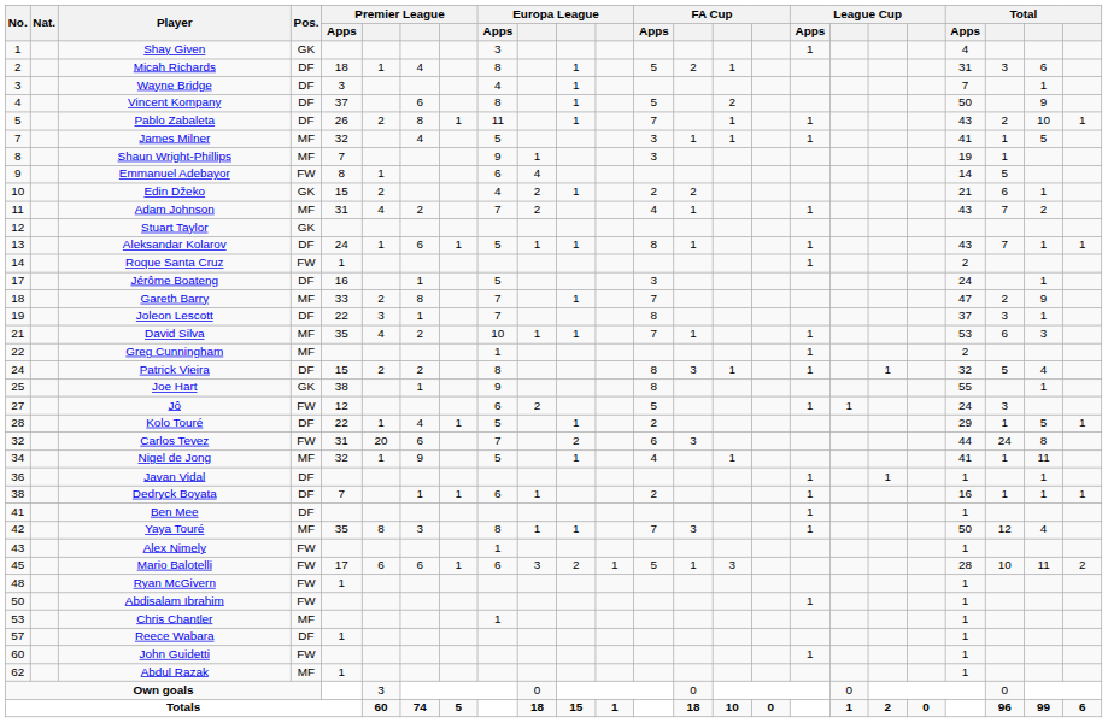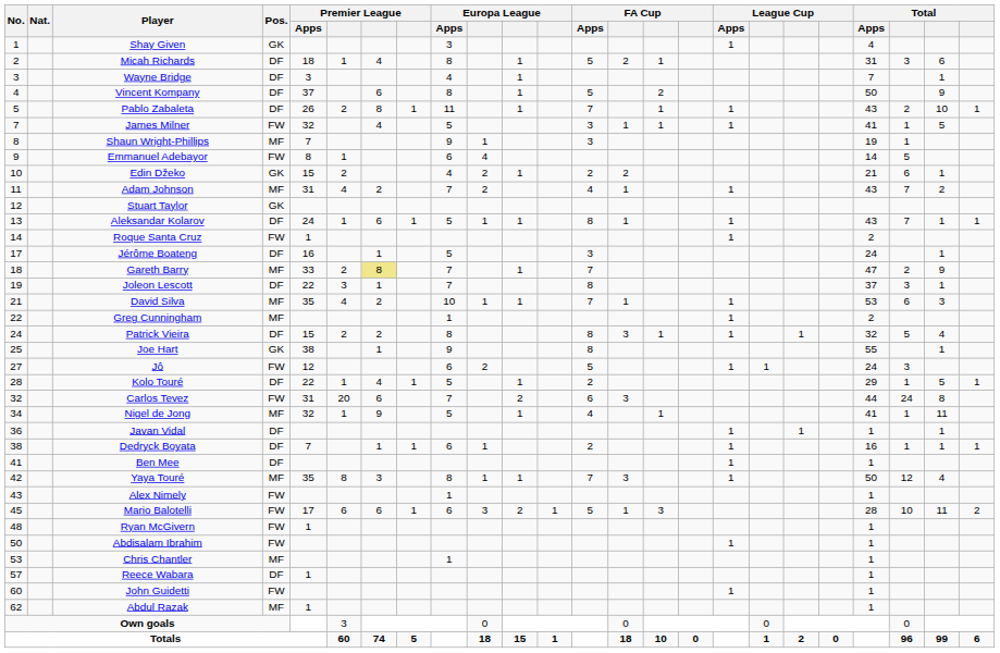 <table class="wikitable sortable alternance" style="font-size:86%; text-align:center; line-height:14px; width:100%;">
 <tr>
 <th rowspan="2" style="width:10px;">No.</th>
 <th rowspan="2" style="width:10px;">Nat.</th>
 <th rowspan="2" scope="col" style="width:275px;">Player</th>
 <th rowspan="2" style="width:10px;">Pos.</th>
 <th colspan="4">Premier League</th>
 <th colspan="4">Europa League</th>
 <th colspan="4">FA Cup</th>
 <th colspan="4">League Cup</th>
 <th colspan="4">Total</th>
 </tr>
 <tr style="text-align:center;">
 <th width=40>Apps</th>
 <th width=40></th>
 <th width=40></th>
 <th width=40></th>
 <th width=40>Apps</th>
 <th width=40></th>
 <th width=40></th>
 <th width=40></th>
 <th width=40>Apps</th>
 <th width=40></th>
 <th width=40></th>
 <th width=40></th>
 <th width=40>Apps</th>
 <th width=40></th>
 <th width=40></th>
 <th width=40></th>
 <th width=40>Apps</th>
 <th width=40></th>
 <th width=40></th>
 <th width=40></th>
 </tr>
 <tr>
 <td>1</td>
 <td></td>
 <td><a href='#'>Shay Given</a></td>
 <td>GK</td>
 <td></td>
 <td></td>
 <td></td>
 <td></td>
 <td>3</td>
 <td></td>
 <td></td>
 <td></td>
 <td></td>
 <td></td>
 <td></td>
 <td></td>
 <td>1</td>
 <td></td>
 <td></td>
 <td></td>
 <td>4</td>
 <td></td>
 <td></td>
 <td></td>
 </tr>
 <tr>
 <td>2</td>
 <td></td>
 <td><a href='#'>Micah Richards</a></td>
 <td>DF</td>
 <td>18</td>
 <td>1</td>
 <td>4</td>
 <td></td>
 <td>8</td>
 <td></td>
 <td>1</td>
 <td></td>
 <td>5</td>
 <td>2</td>
 <td>1</td>
 <td></td>
 <td></td>
 <td></td>
 <td></td>
 <td></td>
 <td>31</td>
 <td>3</td>
 <td>6</td>
 <td></td>
 </tr>
 <tr>
 <td>3</td>
 <td></td>
 <td><a href='#'>Wayne Bridge</a></td>
 <td>DF</td>
 <td>3</td>
 <td></td>
 <td></td>
 <td></td>
 <td>4</td>
 <td></td>
 <td>1</td>
 <td></td>
 <td></td>
 <td></td>
 <td></td>
 <td></td>
 <td></td>
 <td></td>
 <td></td>
 <td></td>
 <td>7</td>
 <td></td>
 <td>1</td>
 <td></td>
 </tr>
 <tr>
 <td>4</td>
 <td></td>
 <td><a href='#'>Vincent Kompany</a></td>
 <td>DF</td>
 <td>37</td>
 <td></td>
 <td>6</td>
 <td></td>
 <td>8</td>
 <td></td>
 <td>1</td>
 <td></td>
 <td>5</td>
 <td></td>
 <td>2</td>
 <td></td>
 <td></td>
 <td></td>
 <td></td>
 <td></td>
 <td>50</td>
 <td></td>
 <td>9</td>
 <td></td>
 </tr>
 <tr>
 <td>5</td>
 <td></td>
 <td><a href='#'>Pablo Zabaleta</a></td>
 <td>DF</td>
 <td>26</td>
 <td>2</td>
 <td>8</td>
 <td>1</td>
 <td>11</td>
 <td></td>
 <td>1</td>
 <td></td>
 <td>7</td>
 <td></td>
 <td>1</td>
 <td></td>
 <td>1</td>
 <td></td>
 <td></td>
 <td></td>
 <td>43</td>
 <td>2</td>
 <td>10</td>
 <td>1</td>
 </tr>
 <tr>
 <td>7</td>
 <td></td>
 <td><a href='#'>James Milner</a></td>
-<td>MF</td>
+<td>FW</td>
 <td>32</td>
 <td></td>
 <td>4</td>
 <td></td>
 <td>5</td>
 <td></td>
 <td></td>
 <td></td>
 <td>3</td>
 <td>1</td>
 <td>1</td>
 <td></td>
 <td>1</td>
 <td></td>
 <td></td>
 <td></td>
 <td>41</td>
 <td>1</td>
 <td>5</td>
 <td></td>
 </tr>
 <tr>
 <td>8</td>
 <td></td>
 <td><a href='#'>Shaun Wright-Phillips</a></td>
 <td>MF</td>
 <td>7</td>
 <td></td>
 <td></td>
 <td></td>
 <td>9</td>
 <td>1</td>
 <td></td>
 <td></td>
 <td>3</td>
 <td></td>
 <td></td>
 <td></td>
 <td></td>
 <td></td>
 <td></td>
 <td></td>
 <td>19</td>
 <td>1</td>
 <td></td>
 <td></td>
 </tr>
 <tr>
 <td>9</td>
 <td></td>
 <td><a href='#'>Emmanuel Adebayor</a></td>
 <td>FW</td>
 <td>8</td>
 <td>1</td>
 <td></td>
 <td></td>
 <td>6</td>
 <td>4</td>
 <td></td>
 <td></td>
 <td></td>
 <td></td>
 <td></td>
 <td></td>
 <td></td>
 <td></td>
 <td></td>
 <td></td>
 <td>14</td>
 <td>5</td>
 <td></td>
 <td></td>
 </tr>
 <tr>
 <td>10</td>
 <td></td>
 <td><a href='#'>Edin Džeko</a></td>
 <td>GK</td>
 <td>15</td>
 <td>2</td>
 <td></td>
 <td></td>
 <td>4</td>
 <td>2</td>
 <td>1</td>
 <td></td>
 <td>2</td>
 <td>2</td>
 <td></td>
 <td></td>
 <td></td>
 <td></td>
 <td></td>
 <td></td>
 <td>21</td>
 <td>6</td>
 <td>1</td>
 <td></td>
 </tr>
 <tr>
 <td>11</td>
 <td></td>
 <td><a href='#'>Adam Johnson</a></td>
 <td>MF</td>
 <td>31</td>
 <td>4</td>
 <td>2</td>
 <td></td>
 <td>7</td>
 <td>2</td>
 <td></td>
 <td></td>
 <td>4</td>
 <td>1</td>
 <td></td>
 <td></td>
 <td>1</td>
 <td></td>
 <td></td>
 <td></td>
 <td>43</td>
 <td>7</td>
 <td>2</td>
 <td></td>
 </tr>
 <tr>
 <td>12</td>
 <td></td>
 <td><a href='#'>Stuart Taylor</a></td>
 <td>GK</td>
 <td></td>
 <td></td>
 <td></td>
 <td></td>
 <td></td>
 <td></td>
 <td></td>
 <td></td>
 <td></td>
 <td></td>
 <td></td>
 <td></td>
 <td></td>
 <td></td>
 <td></td>
 <td></td>
 <td></td>
 <td></td>
 <td></td>
 <td></td>
 </tr>
 <tr>
 <td>13</td>
 <td></td>
 <td><a href='#'>Aleksandar Kolarov</a></td>
 <td>DF</td>
 <td>24</td>
 <td>1</td>
 <td>6</td>
 <td>1</td>
 <td>5</td>
 <td>1</td>
 <td>1</td>
 <td></td>
 <td>8</td>
 <td>1</td>
 <td></td>
 <td></td>
 <td>1</td>
 <td></td>
 <td></td>
 <td></td>
 <td>43</td>
 <td>7</td>
 <td>1</td>
 <td>1</td>
 </tr>
 <tr>
 <td>14</td>
 <td></td>
 <td><a href='#'>Roque Santa Cruz</a></td>
 <td>FW</td>
 <td>1</td>
 <td></td>
 <td></td>
 <td></td>
 <td></td>
 <td></td>
 <td></td>
 <td></td>
 <td></td>
 <td></td>
 <td></td>
 <td></td>
 <td>1</td>
 <td></td>
 <td></td>
 <td></td>
 <td>2</td>
 <td></td>
 <td></td>
 <td></td>
 </tr>
 <tr>
 <td>17</td>
 <td></td>
 <td><a href='#'>Jérôme Boateng</a></td>
 <td>DF</td>
 <td>16</td>
 <td></td>
 <td>1</td>
 <td></td>
 <td>5</td>
 <td></td>
 <td></td>
 <td></td>
 <td>3</td>
 <td></td>
 <td></td>
 <td></td>
 <td></td>
 <td></td>
 <td></td>
 <td></td>
 <td>24</td>
 <td></td>
 <td>1</td>
 <td></td>
 </tr>
 <tr>
 <td>18</td>
 <td></td>
 <td><a href='#'>Gareth Barry</a></td>
 <td>MF</td>
 <td>33</td>
 <td>2</td>
-<td>8</td>
+<td style="background: khaki;">8</td>
 <td></td>
 <td>7</td>
 <td></td>
 <td>1</td>
 <td></td>
 <td>7</td>
 <td></td>
 <td></td>
 <td></td>
 <td></td>
 <td></td>
 <td></td>
 <td></td>
 <td>47</td>
 <td>2</td>
 <td>9</td>
 <td></td>
 </tr>
 <tr>
 <td>19</td>
 <td></td>
 <td><a href='#'>Joleon Lescott</a></td>
 <td>DF</td>
 <td>22</td>
 <td>3</td>
 <td>1</td>
 <td></td>
 <td>7</td>
 <td></td>
 <td></td>
 <td></td>
 <td>8</td>
 <td></td>
 <td></td>
 <td></td>
 <td></td>
 <td></td>
 <td></td>
 <td></td>
 <td>37</td>
 <td>3</td>
 <td>1</td>
 <td></td>
 </tr>
 <tr>
 <td>21</td>
 <td></td>
 <td><a href='#'>David Silva</a></td>
 <td>MF</td>
 <td>35</td>
 <td>4</td>
 <td>2</td>
 <td></td>
 <td>10</td>
 <td>1</td>
 <td>1</td>
 <td></td>
 <td>7</td>
 <td>1</td>
 <td></td>
 <td></td>
 <td>1</td>
 <td></td>
 <td></td>
 <td></td>
 <td>53</td>
 <td>6</td>
 <td>3</td>
 <td></td>
 </tr>
 <tr>
 <td>22</td>
 <td></td>
 <td><a href='#'>Greg Cunningham</a></td>
 <td>MF</td>
 <td></td>
 <td></td>
 <td></td>
 <td></td>
 <td>1</td>
 <td></td>
 <td></td>
 <td></td>
 <td></td>
 <td></td>
 <td></td>
 <td></td>
 <td>1</td>
 <td></td>
 <td></td>
 <td></td>
 <td>2</td>
 <td></td>
 <td></td>
 <td></td>
 </tr>
 <tr>
 <td>24</td>
 <td></td>
 <td><a href='#'>Patrick Vieira</a></td>
 <td>DF</td>
 <td>15</td>
 <td>2</td>
 <td>2</td>
 <td></td>
 <td>8</td>
 <td></td>
 <td></td>
 <td></td>
 <td>8</td>
 <td>3</td>
 <td>1</td>
 <td></td>
 <td>1</td>
 <td></td>
 <td>1</td>
 <td></td>
 <td>32</td>
 <td>5</td>
 <td>4</td>
 <td></td>
 </tr>
 <tr>
 <td>25</td>
 <td></td>
 <td><a href='#'>Joe Hart</a></td>
 <td>GK</td>
 <td>38</td>
 <td></td>
 <td>1</td>
 <td></td>
 <td>9</td>
 <td></td>
 <td></td>
 <td></td>
 <td>8</td>
 <td></td>
 <td></td>
 <td></td>
 <td></td>
 <td></td>
 <td></td>
 <td></td>
 <td>55</td>
 <td></td>
 <td>1</td>
 <td></td>
 </tr>
 <tr>
 <td>27</td>
 <td></td>
 <td><a href='#'>Jô</a></td>
 <td>FW</td>
 <td>12</td>
 <td></td>
 <td></td>
 <td></td>
 <td>6</td>
 <td>2</td>
 <td></td>
 <td></td>
 <td>5</td>
 <td></td>
 <td></td>
 <td></td>
 <td>1</td>
 <td>1</td>
 <td></td>
 <td></td>
 <td>24</td>
 <td>3</td>
 <td></td>
 <td></td>
 </tr>
 <tr>
 <td>28</td>
 <td></td>
 <td><a href='#'>Kolo Touré</a></td>
 <td>DF</td>
 <td>22</td>
 <td>1</td>
 <td>4</td>
 <td>1</td>
 <td>5</td>
 <td></td>
 <td>1</td>
 <td></td>
 <td>2</td>
 <td></td>
 <td></td>
 <td></td>
 <td></td>
 <td></td>
 <td></td>
 <td></td>
 <td>29</td>
 <td>1</td>
 <td>5</td>
 <td>1</td>
 </tr>
 <tr>
 <td>32</td>
 <td></td>
 <td><a href='#'>Carlos Tevez</a></td>
 <td>FW</td>
 <td>31</td>
 <td>20</td>
 <td>6</td>
 <td></td>
 <td>7</td>
 <td></td>
 <td>2</td>
 <td></td>
 <td>6</td>
 <td>3</td>
 <td></td>
 <td></td>
 <td></td>
 <td></td>
 <td></td>
 <td></td>
 <td>44</td>
 <td>24</td>
 <td>8</td>
 <td></td>
 </tr>
 <tr>
 <td>34</td>
 <td></td>
 <td><a href='#'>Nigel de Jong</a></td>
 <td>MF</td>
 <td>32</td>
 <td>1</td>
 <td>9</td>
 <td></td>
 <td>5</td>
 <td></td>
 <td>1</td>
 <td></td>
 <td>4</td>
 <td></td>
 <td>1</td>
 <td></td>
 <td></td>
 <td></td>
 <td></td>
 <td></td>
 <td>41</td>
 <td>1</td>
 <td>11</td>
 <td></td>
 </tr>
 <tr>
 <td>36</td>
 <td></td>
 <td><a href='#'>Javan Vidal</a></td>
 <td>DF</td>
 <td></td>
 <td></td>
 <td></td>
 <td></td>
 <td></td>
 <td></td>
 <td></td>
 <td></td>
 <td></td>
 <td></td>
 <td></td>
 <td></td>
 <td>1</td>
 <td></td>
 <td>1</td>
 <td></td>
 <td>1</td>
 <td></td>
 <td>1</td>
 <td></td>
 </tr>
 <tr>
 <td>38</td>
 <td></td>
 <td><a href='#'>Dedryck Boyata</a></td>
 <td>DF</td>
 <td>7</td>
 <td></td>
 <td>1</td>
 <td>1</td>
 <td>6</td>
 <td>1</td>
 <td></td>
 <td></td>
 <td>2</td>
 <td></td>
 <td></td>
 <td></td>
 <td>1</td>
 <td></td>
 <td></td>
 <td></td>
 <td>16</td>
 <td>1</td>
 <td>1</td>
 <td>1</td>
 </tr>
 <tr>
 <td>41</td>
 <td></td>
 <td><a href='#'>Ben Mee</a></td>
 <td>DF</td>
 <td></td>
 <td></td>
 <td></td>
 <td></td>
 <td></td>
 <td></td>
 <td></td>
 <td></td>
 <td></td>
 <td></td>
 <td></td>
 <td></td>
 <td>1</td>
 <td></td>
 <td></td>
 <td></td>
 <td>1</td>
 <td></td>
 <td></td>
 <td></td>
 </tr>
 <tr>
 <td>42</td>
 <td></td>
 <td><a href='#'>Yaya Touré</a></td>
 <td>MF</td>
 <td>35</td>
 <td>8</td>
 <td>3</td>
 <td></td>
 <td>8</td>
 <td>1</td>
 <td>1</td>
 <td></td>
 <td>7</td>
 <td>3</td>
 <td></td>
 <td></td>
 <td>1</td>
 <td></td>
 <td></td>
 <td></td>
 <td>50</td>
 <td>12</td>
 <td>4</td>
 <td></td>
 </tr>
 <tr>
 <td>43</td>
 <td></td>
 <td><a href='#'>Alex Nimely</a></td>
 <td>FW</td>
 <td></td>
 <td></td>
 <td></td>
 <td></td>
 <td>1</td>
 <td></td>
 <td></td>
 <td></td>
 <td></td>
 <td></td>
 <td></td>
 <td></td>
 <td></td>
 <td></td>
 <td></td>
 <td></td>
 <td>1</td>
 <td></td>
 <td></td>
 <td></td>
 </tr>
 <tr>
 <td>45</td>
 <td></td>
 <td><a href='#'>Mario Balotelli</a></td>
 <td>FW</td>
 <td>17</td>
 <td>6</td>
 <td>6</td>
 <td>1</td>
 <td>6</td>
 <td>3</td>
 <td>2</td>
 <td>1</td>
 <td>5</td>
 <td>1</td>
 <td>3</td>
 <td></td>
 <td></td>
 <td></td>
 <td></td>
 <td></td>
 <td>28</td>
 <td>10</td>
 <td>11</td>
 <td>2</td>
 </tr>
 <tr>
 <td>48</td>
 <td></td>
 <td><a href='#'>Ryan McGivern</a></td>
 <td>FW</td>
 <td>1</td>
 <td></td>
 <td></td>
 <td></td>
 <td></td>
 <td></td>
 <td></td>
 <td></td>
 <td></td>
 <td></td>
 <td></td>
 <td></td>
 <td></td>
 <td></td>
 <td></td>
 <td></td>
 <td>1</td>
 <td></td>
 <td></td>
 <td></td>
 </tr>
 <tr>
 <td>50</td>
 <td></td>
 <td><a href='#'>Abdisalam Ibrahim</a></td>
 <td>FW</td>
 <td></td>
 <td></td>
 <td></td>
 <td></td>
 <td></td>
 <td></td>
 <td></td>
 <td></td>
 <td></td>
 <td></td>
 <td></td>
 <td></td>
 <td>1</td>
 <td></td>
 <td></td>
 <td></td>
 <td>1</td>
 <td></td>
 <td></td>
 <td></td>
 </tr>
 <tr>
 <td>53</td>
 <td></td>
 <td><a href='#'>Chris Chantler</a></td>
 <td>MF</td>
 <td></td>
 <td></td>
 <td></td>
 <td></td>
 <td>1</td>
 <td></td>
 <td></td>
 <td></td>
 <td></td>
 <td></td>
 <td></td>
 <td></td>
 <td></td>
 <td></td>
 <td></td>
 <td></td>
 <td>1</td>
 <td></td>
 <td></td>
 <td></td>
 </tr>
 <tr>
 <td>57</td>
 <td></td>
 <td><a href='#'>Reece Wabara</a></td>
 <td>DF</td>
 <td>1</td>
 <td></td>
 <td></td>
 <td></td>
 <td></td>
 <td></td>
 <td></td>
 <td></td>
 <td></td>
 <td></td>
 <td></td>
 <td></td>
 <td></td>
 <td></td>
 <td></td>
 <td></td>
 <td>1</td>
 <td></td>
 <td></td>
 <td></td>
 </tr>
 <tr>
 <td>60</td>
 <td></td>
 <td><a href='#'>John Guidetti</a></td>
 <td>FW</td>
 <td></td>
 <td></td>
 <td></td>
 <td></td>
 <td></td>
 <td></td>
 <td></td>
 <td></td>
 <td></td>
 <td></td>
 <td></td>
 <td></td>
 <td>1</td>
 <td></td>
 <td></td>
 <td></td>
 <td>1</td>
 <td></td>
 <td></td>
 <td></td>
 </tr>
 <tr>
 <td>62</td>
 <td></td>
 <td><a href='#'>Abdul Razak</a></td>
 <td>MF</td>
 <td>1</td>
 <td></td>
 <td></td>
 <td></td>
 <td></td>
 <td></td>
 <td></td>
 <td></td>
 <td></td>
 <td></td>
 <td></td>
 <td></td>
 <td></td>
 <td></td>
 <td></td>
 <td></td>
 <td>1</td>
 <td></td>
 <td></td>
 <td></td>
 </tr>
 <tr class="sortbottom">
 <td colspan="4"><strong>Own goals</strong></td>
 <td ! style="background:white; text-align: center;"></td>
 <td>3</td>
 <td ! colspan="3" style="background:white; text-align: center;"></td>
 <td>0</td>
 <td ! colspan="3" style="background:white; text-align: center;"></td>
 <td>0</td>
 <td ! colspan="3" style="background:white; text-align: center;"></td>
 <td>0</td>
 <td ! colspan="3" style="background:white; text-align: center;"></td>
 <td>0</td>
 <td ! colspan="2" style="background:white; text-align: center;"></td>
 </tr>
 <tr class="sortbottom">
 <td colspan="5" style="background:white; text-align: center;"><strong>Totals</strong></td>
 <td><strong>60</strong></td>
 <td><strong>74</strong></td>
 <td><strong>5</strong></td>
 <td ! rowspan="2" style="background:white; text-align: center;"></td>
 <td><strong>18</strong></td>
 <td><strong>15</strong></td>
 <td><strong>1</strong></td>
 <td ! rowspan="2" style="background:white; text-align: center;"></td>
 <td><strong>18</strong></td>
 <td><strong>10</strong></td>
 <td><strong>0</strong></td>
 <td ! rowspan="2" style="background:white; text-align: center;"></td>
 <td><strong>1</strong></td>
 <td><strong>2</strong></td>
 <td><strong>0</strong></td>
 <td ! rowspan="2" style="background:white; text-align: center;"></td>
 <td><strong>96</strong></td>
 <td><strong>99</strong></td>
 <td><strong>6</strong></td>
 </tr>
 </table>
